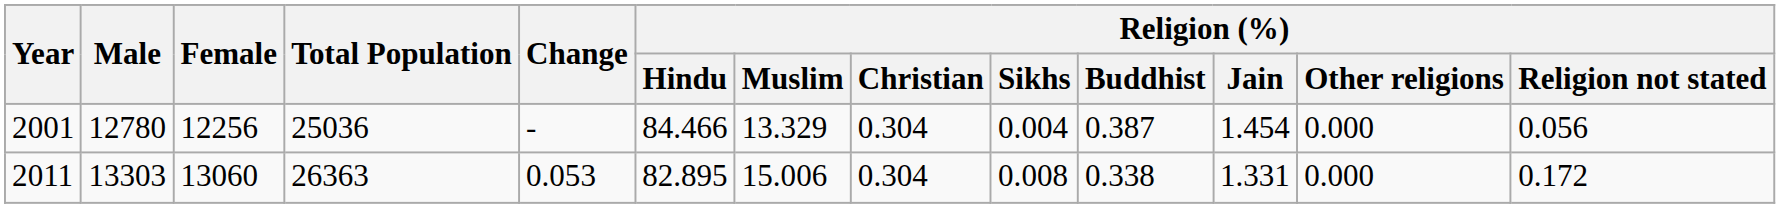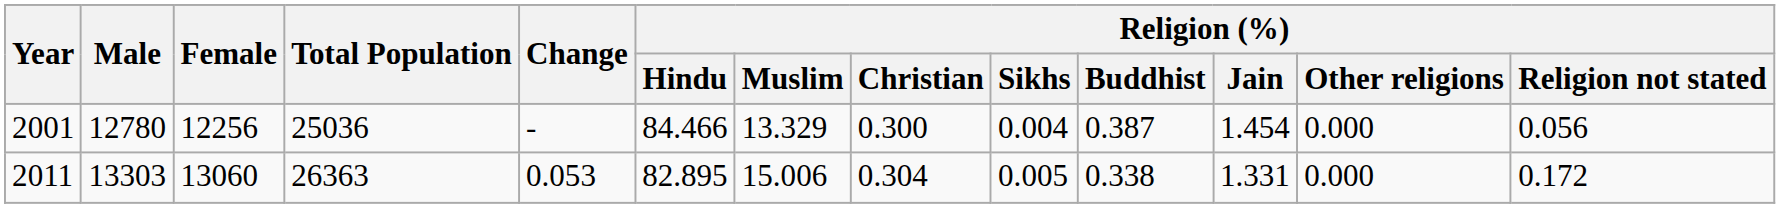 <table class="wikitable">
 <tr>
 <th rowspan="2">Year</th>
 <th rowspan="2">Male</th>
 <th rowspan="2">Female</th>
 <th rowspan="2">Total Population</th>
 <th rowspan="2">Change</th>
 <th colspan="8">Religion (%)</th>
 </tr>
 <tr>
 <th>Hindu</th>
 <th>Muslim</th>
 <th>Christian</th>
 <th>Sikhs</th>
 <th>Buddhist</th>
 <th>Jain</th>
 <th>Other religions</th>
 <th>Religion not stated</th>
 </tr>
 <tr>
 <td>2001</td>
 <td>12780</td>
 <td>12256</td>
 <td>25036</td>
 <td>-</td>
 <td>84.466</td>
 <td>13.329</td>
-<td>0.304</td>
+<td>0.300</td>
 <td>0.004</td>
 <td>0.387</td>
 <td>1.454</td>
 <td>0.000</td>
 <td>0.056</td>
 </tr>
 <tr>
 <td>2011</td>
 <td>13303</td>
 <td>13060</td>
 <td>26363</td>
 <td>0.053</td>
 <td>82.895</td>
 <td>15.006</td>
 <td>0.304</td>
-<td>0.008</td>
+<td>0.005</td>
 <td>0.338</td>
 <td>1.331</td>
 <td>0.000</td>
 <td>0.172</td>
 </tr>
 </table>
